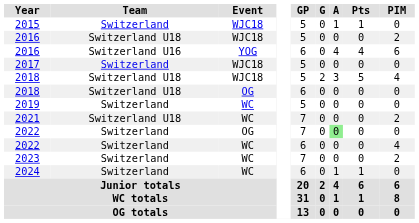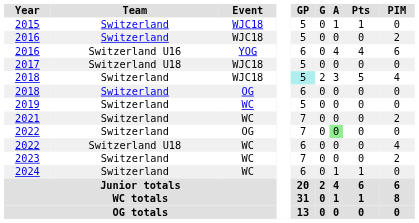 <table border="0" cellpadding="1" cellspacing="0" style="text-align:center; width:40em">
 <tr ALIGN="center" bgcolor="#e0e0e0">
 <th>Year</th>
 <th>Team</th>
 <th>Event</th>
 <th ALIGN="center" rowspan="99" bgcolor="#ffffff"> </th>
 <th>GP</th>
 <th>G</th>
 <th>A</th>
 <th>Pts</th>
 <th>PIM</th>
 </tr>
 <tr>
 <td><a href='#'>2015</a></td>
 <td><a href='#'>Switzerland</a></td>
 <td><a href='#'>WJC18</a></td>
 <td>5</td>
 <td>0</td>
 <td>1</td>
 <td>1</td>
 <td>0</td>
 </tr>
 <tr bgcolor="#f0f0f0">
 <td><a href='#'>2016</a></td>
-<td>Switzerland U18</td>
+<td><a href='#'>Switzerland</a></td>
 <td>WJC18</td>
 <td>5</td>
 <td>0</td>
 <td>0</td>
 <td>0</td>
 <td>2</td>
 </tr>
 <tr>
 <td><a href='#'>2016</a></td>
 <td>Switzerland U16</td>
 <td><a href='#'>YOG</a></td>
 <td>6</td>
 <td>0</td>
 <td>4</td>
 <td>4</td>
 <td>6</td>
 </tr>
 <tr bgcolor="#f0f0f0">
 <td><a href='#'>2017</a></td>
-<td><a href='#'>Switzerland</a></td>
+<td>Switzerland U18</td>
 <td>WJC18</td>
 <td>5</td>
 <td>0</td>
 <td>0</td>
 <td>0</td>
 <td>0</td>
 </tr>
 <tr>
 <td><a href='#'>2018</a></td>
-<td>Switzerland U18</td>
+<td>Switzerland</td>
 <td>WJC18</td>
-<td>5</td>
+<td style="background: paleturquoise;">5</td>
 <td>2</td>
 <td>3</td>
 <td>5</td>
 <td>4</td>
 </tr>
 <tr bgcolor="#f0f0f0">
 <td><a href='#'>2018</a></td>
-<td>Switzerland U18</td>
+<td><a href='#'>Switzerland</a></td>
 <td><a href='#'>OG</a></td>
 <td>6</td>
 <td>0</td>
 <td>0</td>
 <td>0</td>
 <td>0</td>
 </tr>
 <tr>
 <td><a href='#'>2019</a></td>
 <td>Switzerland</td>
 <td><a href='#'>WC</a></td>
 <td>5</td>
 <td>0</td>
 <td>0</td>
 <td>0</td>
 <td>0</td>
 </tr>
 <tr bgcolor="#f0f0f0">
 <td><a href='#'>2021</a></td>
-<td>Switzerland U18</td>
+<td>Switzerland</td>
 <td>WC</td>
 <td>7</td>
 <td>0</td>
 <td>0</td>
 <td>0</td>
 <td>2</td>
 </tr>
 <tr>
 <td><a href='#'>2022</a></td>
 <td>Switzerland</td>
 <td>OG</td>
 <td>7</td>
 <td>0</td>
 <td style="background: lightgreen;">0</td>
 <td>0</td>
 <td>0</td>
 </tr>
 <tr bgcolor="#f0f0f0">
 <td><a href='#'>2022</a></td>
-<td>Switzerland</td>
+<td>Switzerland U18</td>
 <td>WC</td>
 <td>6</td>
 <td>0</td>
 <td>0</td>
 <td>0</td>
 <td>4</td>
 </tr>
 <tr>
 <td><a href='#'>2023</a></td>
 <td>Switzerland</td>
 <td>WC</td>
 <td>7</td>
 <td>0</td>
 <td>0</td>
 <td>0</td>
 <td>2</td>
 </tr>
 <tr bgcolor="#f0f0f0">
 <td><a href='#'>2024</a></td>
 <td>Switzerland</td>
 <td>WC</td>
 <td>6</td>
 <td>0</td>
 <td>1</td>
 <td>1</td>
 <td>0</td>
 </tr>
 <tr bgcolor="#e0e0e0">
 <th colspan="3">Junior totals</th>
 <th>20</th>
 <th>2</th>
 <th>4</th>
 <th>6</th>
 <th>6</th>
 </tr>
 <tr bgcolor="#e0e0e0">
 <th colspan="3">WC totals</th>
 <th>31</th>
 <th>0</th>
 <th>1</th>
 <th>1</th>
 <th>8</th>
 </tr>
 <tr bgcolor="#e0e0e0">
 <th colspan="3">OG totals</th>
 <th>13</th>
 <th>0</th>
 <th>0</th>
 <th>0</th>
 <th>0</th>
 </tr>
 </table>
